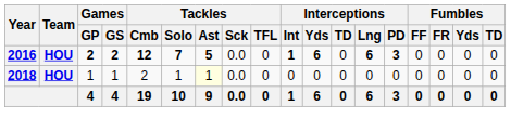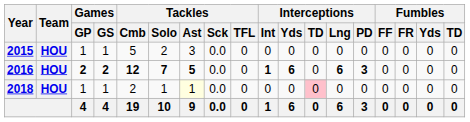 <table class="wikitable" style="text-align:center">
 <tr>
 <th rowspan="2">Year</th>
 <th rowspan="2">Team</th>
 <th colspan="2">Games</th>
 <th colspan="5">Tackles</th>
 <th colspan="5">Interceptions</th>
 <th colspan="4">Fumbles</th>
 </tr>
 <tr>
 <th>GP</th>
 <th>GS</th>
 <th>Cmb</th>
 <th>Solo</th>
 <th>Ast</th>
 <th>Sck</th>
 <th>TFL</th>
 <th>Int</th>
 <th>Yds</th>
 <th>TD</th>
 <th>Lng</th>
 <th>PD</th>
 <th>FF</th>
 <th>FR</th>
 <th>Yds</th>
 <th>TD</th>
+</tr>
+<tr>
+<th><a href='#'>2015</a></th>
+<th><a href='#'>HOU</a></th>
+<td>1</td>
+<td>1</td>
+<td>5</td>
+<td>2</td>
+<td>3</td>
+<td>0.0</td>
+<td>0</td>
+<td>0</td>
+<td>0</td>
+<td>0</td>
+<td>0</td>
+<td>0</td>
+<td>0</td>
+<td>0</td>
+<td>0</td>
+<td>0</td>
 </tr>
 <tr>
 <th><a href='#'>2016</a></th>
 <th><a href='#'>HOU</a></th>
 <td><strong>2</strong></td>
 <td><strong>2</strong></td>
 <td><strong>12</strong></td>
 <td><strong>7</strong></td>
 <td><strong>5</strong></td>
 <td>0.0</td>
 <td>0</td>
 <td><strong>1</strong></td>
 <td><strong>6</strong></td>
 <td>0</td>
 <td><strong>6</strong></td>
 <td><strong>3</strong></td>
 <td>0</td>
 <td>0</td>
 <td>0</td>
 <td>0</td>
 </tr>
 <tr>
 <th><a href='#'>2018</a></th>
 <th><a href='#'>HOU</a></th>
 <td>1</td>
 <td>1</td>
 <td>2</td>
 <td>1</td>
 <td style="background: lightyellow;">1</td>
 <td>0.0</td>
 <td>0</td>
 <td>0</td>
 <td>0</td>
-<td>0</td>
+<td style="background: pink;">0</td>
 <td>0</td>
 <td>0</td>
 <td>0</td>
 <td>0</td>
 <td>0</td>
 <td>0</td>
 </tr>
 <tr>
 <th colspan="2"></th>
 <th>4</th>
 <th>4</th>
 <th>19</th>
 <th>10</th>
 <th>9</th>
 <th>0.0</th>
 <th>0</th>
 <th>1</th>
 <th>6</th>
 <th>0</th>
 <th>6</th>
 <th>3</th>
 <th>0</th>
 <th>0</th>
 <th>0</th>
 <th>0</th>
 </tr>
 </table>
